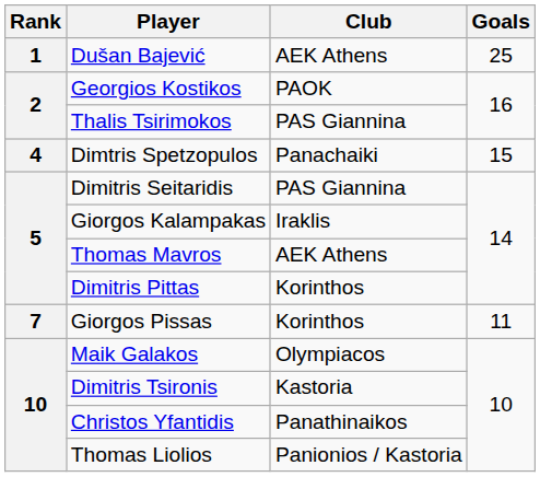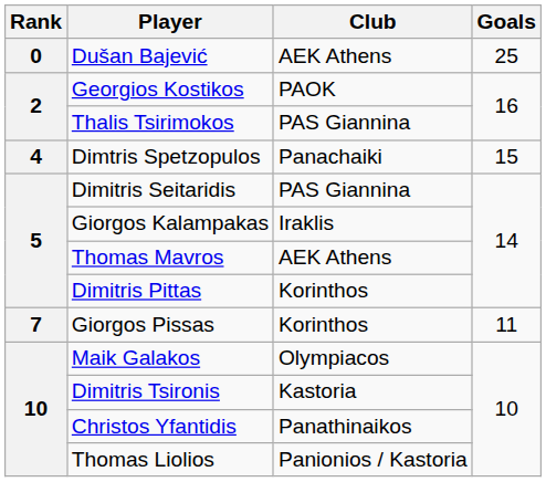 <table class="wikitable" style="text-align:center">
 <tr>
 <th>Rank</th>
 <th>Player</th>
 <th>Club</th>
 <th>Goals</th>
 </tr>
 <tr>
-<th>1</th>
+<th>0</th>
 <td align="left"> <a href='#'>Dušan Bajević</a></td>
 <td align="left">AEK Athens</td>
 <td>25</td>
 </tr>
 <tr>
 <th rowspan="2">2</th>
 <td align="left"> <a href='#'>Georgios Kostikos</a></td>
 <td align="left">PAOK</td>
 <td rowspan="2">16</td>
 </tr>
 <tr>
 <td align="left"> <a href='#'>Thalis Tsirimokos</a></td>
 <td align="left">PAS Giannina</td>
 </tr>
 <tr>
 <th>4</th>
 <td align="left"> Dimtris Spetzopulos</td>
 <td align="left">Panachaiki</td>
 <td>15</td>
 </tr>
 <tr>
 <th rowspan="4">5</th>
 <td align="left"> Dimitris Seitaridis</td>
 <td align="left">PAS Giannina</td>
 <td rowspan="4">14</td>
 </tr>
 <tr>
 <td align="left"> Giorgos Kalampakas</td>
 <td align="left">Iraklis</td>
 </tr>
 <tr>
 <td align="left"> <a href='#'>Thomas Mavros</a></td>
 <td align="left">AEK Athens</td>
 </tr>
 <tr>
 <td align="left"> <a href='#'>Dimitris Pittas</a></td>
 <td align="left">Korinthos</td>
 </tr>
 <tr>
 <th>7</th>
 <td align="left"> Giorgos Pissas</td>
 <td align="left">Korinthos</td>
 <td>11</td>
 </tr>
 <tr>
 <th rowspan="4">10</th>
 <td align="left"> <a href='#'>Maik Galakos</a></td>
 <td align="left">Olympiacos</td>
 <td rowspan="4">10</td>
 </tr>
 <tr>
 <td align="left"> <a href='#'>Dimitris Tsironis</a></td>
 <td align="left">Kastoria</td>
 </tr>
 <tr>
 <td align="left"> <a href='#'>Christos Yfantidis</a></td>
 <td align="left">Panathinaikos</td>
 </tr>
 <tr>
 <td align="left"> Thomas Liolios</td>
 <td align="left">Panionios / Kastoria</td>
 </tr>
 </table>
